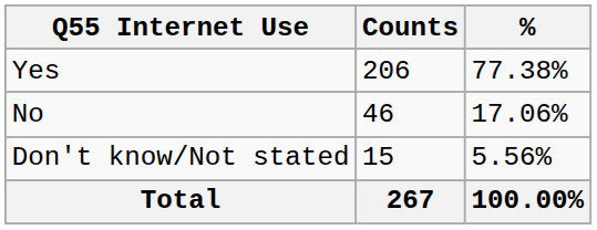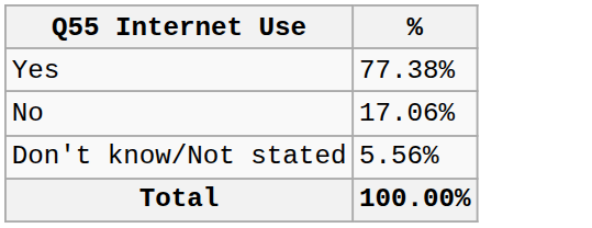 <table class="wikitable sortable">
 <tr>
 <th>Q55 Internet Use</th>
-<th>Counts</th>
 <th>%</th>
 </tr>
 <tr>
 <td>Yes</td>
-<td>206</td>
 <td>77.38%</td>
 </tr>
 <tr>
 <td>No</td>
-<td>46</td>
 <td>17.06%</td>
 </tr>
 <tr>
 <td>Don't know/Not stated</td>
-<td>15</td>
 <td>5.56%</td>
 </tr>
 <tr>
 <th>Total</th>
-<th>267</th>
 <th>100.00%</th>
 </tr>
 </table>
